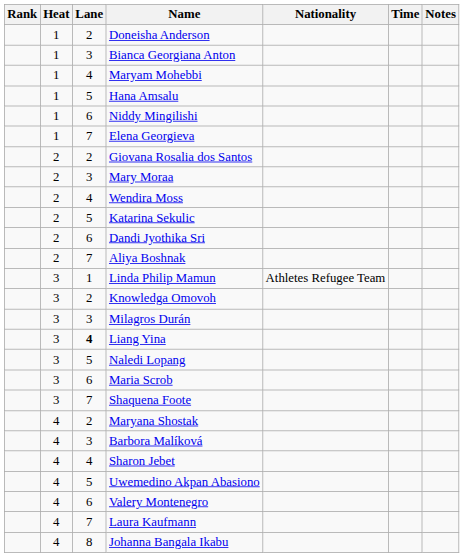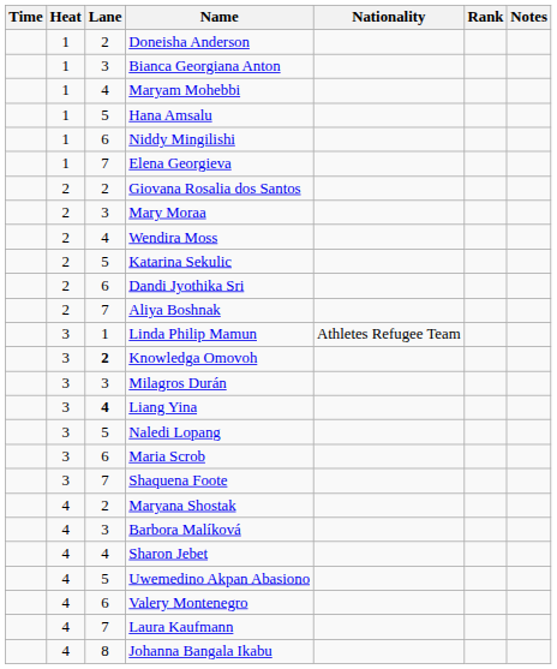 <table class="wikitable sortable" style="text-align:center">
 <tr>
-<th>Rank</th>
+<th>Time</th>
 <th>Heat</th>
 <th>Lane</th>
 <th>Name</th>
 <th>Nationality</th>
-<th>Time</th>
+<th>Rank</th>
 <th>Notes</th>
 </tr>
 <tr>
 <td></td>
 <td>1</td>
 <td>2</td>
 <td align=left><a href='#'>Doneisha Anderson</a></td>
 <td align=left></td>
 <td></td>
 <td></td>
 </tr>
 <tr>
 <td></td>
 <td>1</td>
 <td>3</td>
 <td align=left><a href='#'>Bianca Georgiana Anton</a></td>
 <td align=left></td>
 <td></td>
 <td></td>
 </tr>
 <tr>
 <td></td>
 <td>1</td>
 <td>4</td>
 <td align=left><a href='#'>Maryam Mohebbi</a></td>
 <td align=left></td>
 <td></td>
 <td></td>
 </tr>
 <tr>
 <td></td>
 <td>1</td>
 <td>5</td>
 <td align=left><a href='#'>Hana Amsalu</a></td>
 <td align=left></td>
 <td></td>
 <td></td>
 </tr>
 <tr>
 <td></td>
 <td>1</td>
 <td>6</td>
 <td align=left><a href='#'>Niddy Mingilishi</a></td>
 <td align=left></td>
 <td></td>
 <td></td>
 </tr>
 <tr>
 <td></td>
 <td>1</td>
 <td>7</td>
 <td align=left><a href='#'>Elena Georgieva</a></td>
 <td align=left></td>
 <td></td>
 <td></td>
 </tr>
 <tr>
 <td></td>
 <td>2</td>
 <td>2</td>
 <td align=left><a href='#'>Giovana Rosalia dos Santos</a></td>
 <td align=left></td>
 <td></td>
 <td></td>
 </tr>
 <tr>
 <td></td>
 <td>2</td>
 <td>3</td>
 <td align=left><a href='#'>Mary Moraa</a></td>
 <td align=left></td>
 <td></td>
 <td></td>
 </tr>
 <tr>
 <td></td>
 <td>2</td>
 <td>4</td>
 <td align=left><a href='#'>Wendira Moss</a></td>
 <td align=left></td>
 <td></td>
 <td></td>
 </tr>
 <tr>
 <td></td>
 <td>2</td>
 <td>5</td>
 <td align=left><a href='#'>Katarina Sekulic</a></td>
 <td align=left></td>
 <td></td>
 <td></td>
 </tr>
 <tr>
 <td></td>
 <td>2</td>
 <td>6</td>
 <td align=left><a href='#'>Dandi Jyothika Sri</a></td>
 <td align=left></td>
 <td></td>
 <td></td>
 </tr>
 <tr>
 <td></td>
 <td>2</td>
 <td>7</td>
 <td align=left><a href='#'>Aliya Boshnak</a></td>
 <td align=left></td>
 <td></td>
 <td></td>
 </tr>
 <tr>
 <td></td>
 <td>3</td>
 <td>1</td>
 <td align=left><a href='#'>Linda Philip Mamun</a></td>
 <td align=left>Athletes Refugee Team</td>
 <td></td>
 <td></td>
 </tr>
 <tr>
 <td></td>
 <td>3</td>
-<td>2</td>
+<td><strong>2</strong></td>
 <td align=left><a href='#'>Knowledga Omovoh</a></td>
 <td align=left></td>
 <td></td>
 <td></td>
 </tr>
 <tr>
 <td></td>
 <td>3</td>
 <td>3</td>
 <td align=left><a href='#'>Milagros Durán</a></td>
 <td align=left></td>
 <td></td>
 <td></td>
 </tr>
 <tr>
 <td></td>
 <td>3</td>
 <td><strong>4</strong></td>
 <td align=left><a href='#'>Liang Yina</a></td>
 <td align=left></td>
 <td></td>
 <td></td>
 </tr>
 <tr>
 <td></td>
 <td>3</td>
 <td>5</td>
 <td align=left><a href='#'>Naledi Lopang</a></td>
 <td align=left></td>
 <td></td>
 <td></td>
 </tr>
 <tr>
 <td></td>
 <td>3</td>
 <td>6</td>
 <td align=left><a href='#'>Maria Scrob</a></td>
 <td align=left></td>
 <td></td>
 <td></td>
 </tr>
 <tr>
 <td></td>
 <td>3</td>
 <td>7</td>
 <td align=left><a href='#'>Shaquena Foote</a></td>
 <td align=left></td>
 <td></td>
 <td></td>
 </tr>
 <tr>
 <td></td>
 <td>4</td>
 <td>2</td>
 <td align=left><a href='#'>Maryana Shostak</a></td>
 <td align=left></td>
 <td></td>
 <td></td>
 </tr>
 <tr>
 <td></td>
 <td>4</td>
 <td>3</td>
 <td align=left><a href='#'>Barbora Malíková</a></td>
 <td align=left></td>
 <td></td>
 <td></td>
 </tr>
 <tr>
 <td></td>
 <td>4</td>
 <td>4</td>
 <td align=left><a href='#'>Sharon Jebet</a></td>
 <td align=left></td>
 <td></td>
 <td></td>
 </tr>
 <tr>
 <td></td>
 <td>4</td>
 <td>5</td>
 <td align=left><a href='#'>Uwemedino Akpan Abasiono</a></td>
 <td align=left></td>
 <td></td>
 <td></td>
 </tr>
 <tr>
 <td></td>
 <td>4</td>
 <td>6</td>
 <td align=left><a href='#'>Valery Montenegro</a></td>
 <td align=left></td>
 <td></td>
 <td></td>
 </tr>
 <tr>
 <td></td>
 <td>4</td>
 <td>7</td>
 <td align=left><a href='#'>Laura Kaufmann</a></td>
 <td align=left></td>
 <td></td>
 <td></td>
 </tr>
 <tr>
 <td></td>
 <td>4</td>
 <td>8</td>
 <td align=left><a href='#'>Johanna Bangala Ikabu</a></td>
 <td align=left></td>
 <td></td>
 <td></td>
 </tr>
 </table>
